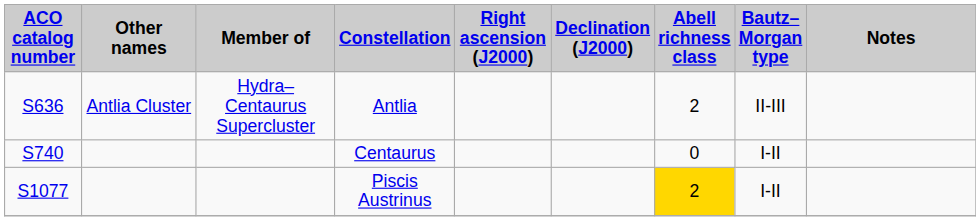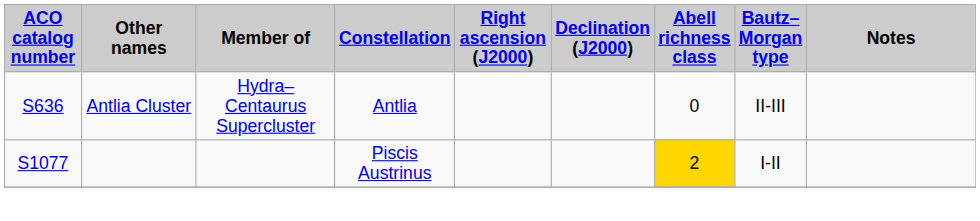 <table class="wikitable sortable" width="100%" style="text-align:center;">
 <tr>
 <th style="background:#CCCCCC;" width="8%"><a href='#'>ACO catalog number</a></th>
 <th style="background:#CCCCCC;" width="13%">Other names</th>
 <th style="background:#CCCCCC;" width="15%">Member of</th>
 <th style="background:#CCCCCC;" width="10%"><a href='#'>Constellation</a></th>
 <th style="background:#CCCCCC;" width="10%"><a href='#'>Right ascension</a> (<a href='#'>J2000</a>)</th>
 <th style="background:#CCCCCC;" width="10%"><a href='#'>Declination</a> (<a href='#'>J2000</a>)</th>
 <th style="background:#CCCCCC;" width="7%"><a href='#'>Abell richness class</a></th>
 <th style="background:#CCCCCC;" width="7%"><a href='#'>Bautz–Morgan type</a></th>
 <th style="background:#CCCCCC;" width="25%">Notes</th>
 </tr>
 <tr>
 <td><a href='#'>S636</a></td>
 <td><a href='#'>Antlia Cluster</a></td>
 <td><a href='#'>Hydra–Centaurus Supercluster</a></td>
 <td><a href='#'>Antlia</a></td>
 <td></td>
 <td></td>
-<td>2</td>
+<td>0</td>
 <td>II-III</td>
-<td></td>
-</tr>
-<tr>
-<td><a href='#'>S740</a></td>
-<td></td>
-<td></td>
-<td><a href='#'>Centaurus</a></td>
-<td></td>
-<td></td>
-<td>0</td>
-<td>I-II</td>
 <td></td>
 </tr>
 <tr>
 <td><a href='#'>S1077</a></td>
 <td></td>
 <td></td>
 <td><a href='#'>Piscis Austrinus</a></td>
 <td></td>
 <td></td>
 <td style="background: gold;">2</td>
 <td>I-II</td>
 <td></td>
 </tr>
 <tr>
 </tr>
 </table>
